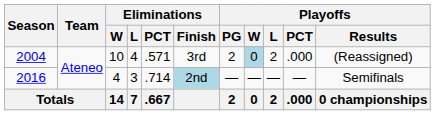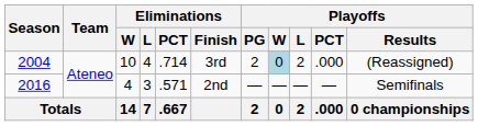 <table class=wikitable style="text-align:center">
 <tr>
 <th rowspan=2>Season</th>
 <th rowspan=2>Team</th>
 <th colspan="4">Eliminations</th>
 <th colspan="5">Playoffs</th>
 </tr>
 <tr>
 <th>W</th>
 <th>L</th>
 <th>PCT</th>
 <th>Finish</th>
 <th>PG</th>
 <th>W</th>
 <th>L</th>
 <th>PCT</th>
 <th>Results</th>
 </tr>
 <tr>
 <td><a href='#'>2004</a></td>
 <td rowspan="2"><a href='#'>Ateneo</a></td>
 <td>10</td>
 <td>4</td>
-<td>.571</td>
+<td>.714</td>
 <td>3rd</td>
 <td>2</td>
 <td style="background: lightblue;">0</td>
 <td>2</td>
 <td>.000</td>
 <td>(Reassigned)</td>
 </tr>
 <tr>
 <td><a href='#'>2016</a></td>
 <td>4</td>
 <td>3</td>
-<td>.714</td>
-<td style="background: lightblue;">2nd</td>
+<td>.571</td>
+<td>2nd</td>
 <td>—</td>
 <td>—</td>
 <td>—</td>
 <td>—</td>
 <td>Semifinals</td>
 </tr>
 <tr>
 <th colspan="2">Totals</th>
 <th>14</th>
 <th>7</th>
 <th>.667</th>
 <th></th>
 <th>2</th>
 <th>0</th>
 <th>2</th>
 <th>.000</th>
 <th>0 championships</th>
 </tr>
 </table>
